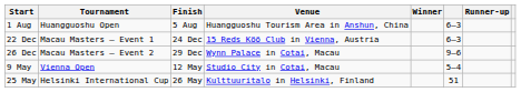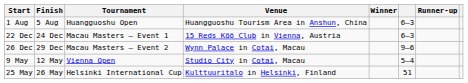 <table class="wikitable" style="font-size: 90%">
 <tr>
 <th>Start</th>
+<th>Finish</th>
 <th>Tournament</th>
-<th>Finish</th>
 <th>Venue</th>
 <th>Winner</th>
 <th></th>
 <th>Runner-up</th>
 <th></th>
 </tr>
 <tr>
 <td>1 Aug</td>
+<td>5 Aug</td>
 <td>Huangguoshu Open</td>
-<td>5 Aug</td>
 <td>Huangguoshu Tourism Area in <a href='#'>Anshun</a>, China</td>
 <td></td>
 <td style="text-align:center;">6–3</td>
 <td></td>
 <td style="text-align:center;"></td>
 </tr>
 <tr>
 <td>22 Dec</td>
+<td>24 Dec</td>
 <td>Macau Masters – Event 1</td>
-<td>24 Dec</td>
 <td><a href='#'>15 Reds Köö Club</a> in <a href='#'>Vienna</a>, Austria</td>
 <td></td>
 <td style="text-align:center;">6–3</td>
 <td></td>
 <td style="text-align:center;"></td>
 </tr>
 <tr>
 <td>26 Dec</td>
+<td>29 Dec</td>
 <td>Macau Masters – Event 2</td>
-<td>29 Dec</td>
 <td><a href='#'>Wynn Palace</a> in <a href='#'>Cotai</a>, Macau</td>
 <td></td>
 <td style="text-align:center;">9–6</td>
 <td></td>
 <td style="text-align:center;"></td>
 </tr>
 <tr>
 <td>9 May</td>
+<td>12 May</td>
 <td><a href='#'>Vienna Open</a></td>
-<td>12 May</td>
 <td><a href='#'>Studio City</a> in <a href='#'>Cotai</a>, Macau</td>
 <td></td>
 <td style="text-align: center;">5–4</td>
 <td></td>
 <td style="text-align: center;"></td>
 </tr>
 <tr>
 <td>25 May</td>
+<td>26 May</td>
 <td>Helsinki International Cup</td>
-<td>26 May</td>
 <td><a href='#'>Kulttuuritalo</a> in <a href='#'>Helsinki</a>, Finland</td>
 <td></td>
 <td style="text-align:center;">51</td>
 <td></td>
 <td style="text-align:center;"></td>
 </tr>
 </table>
